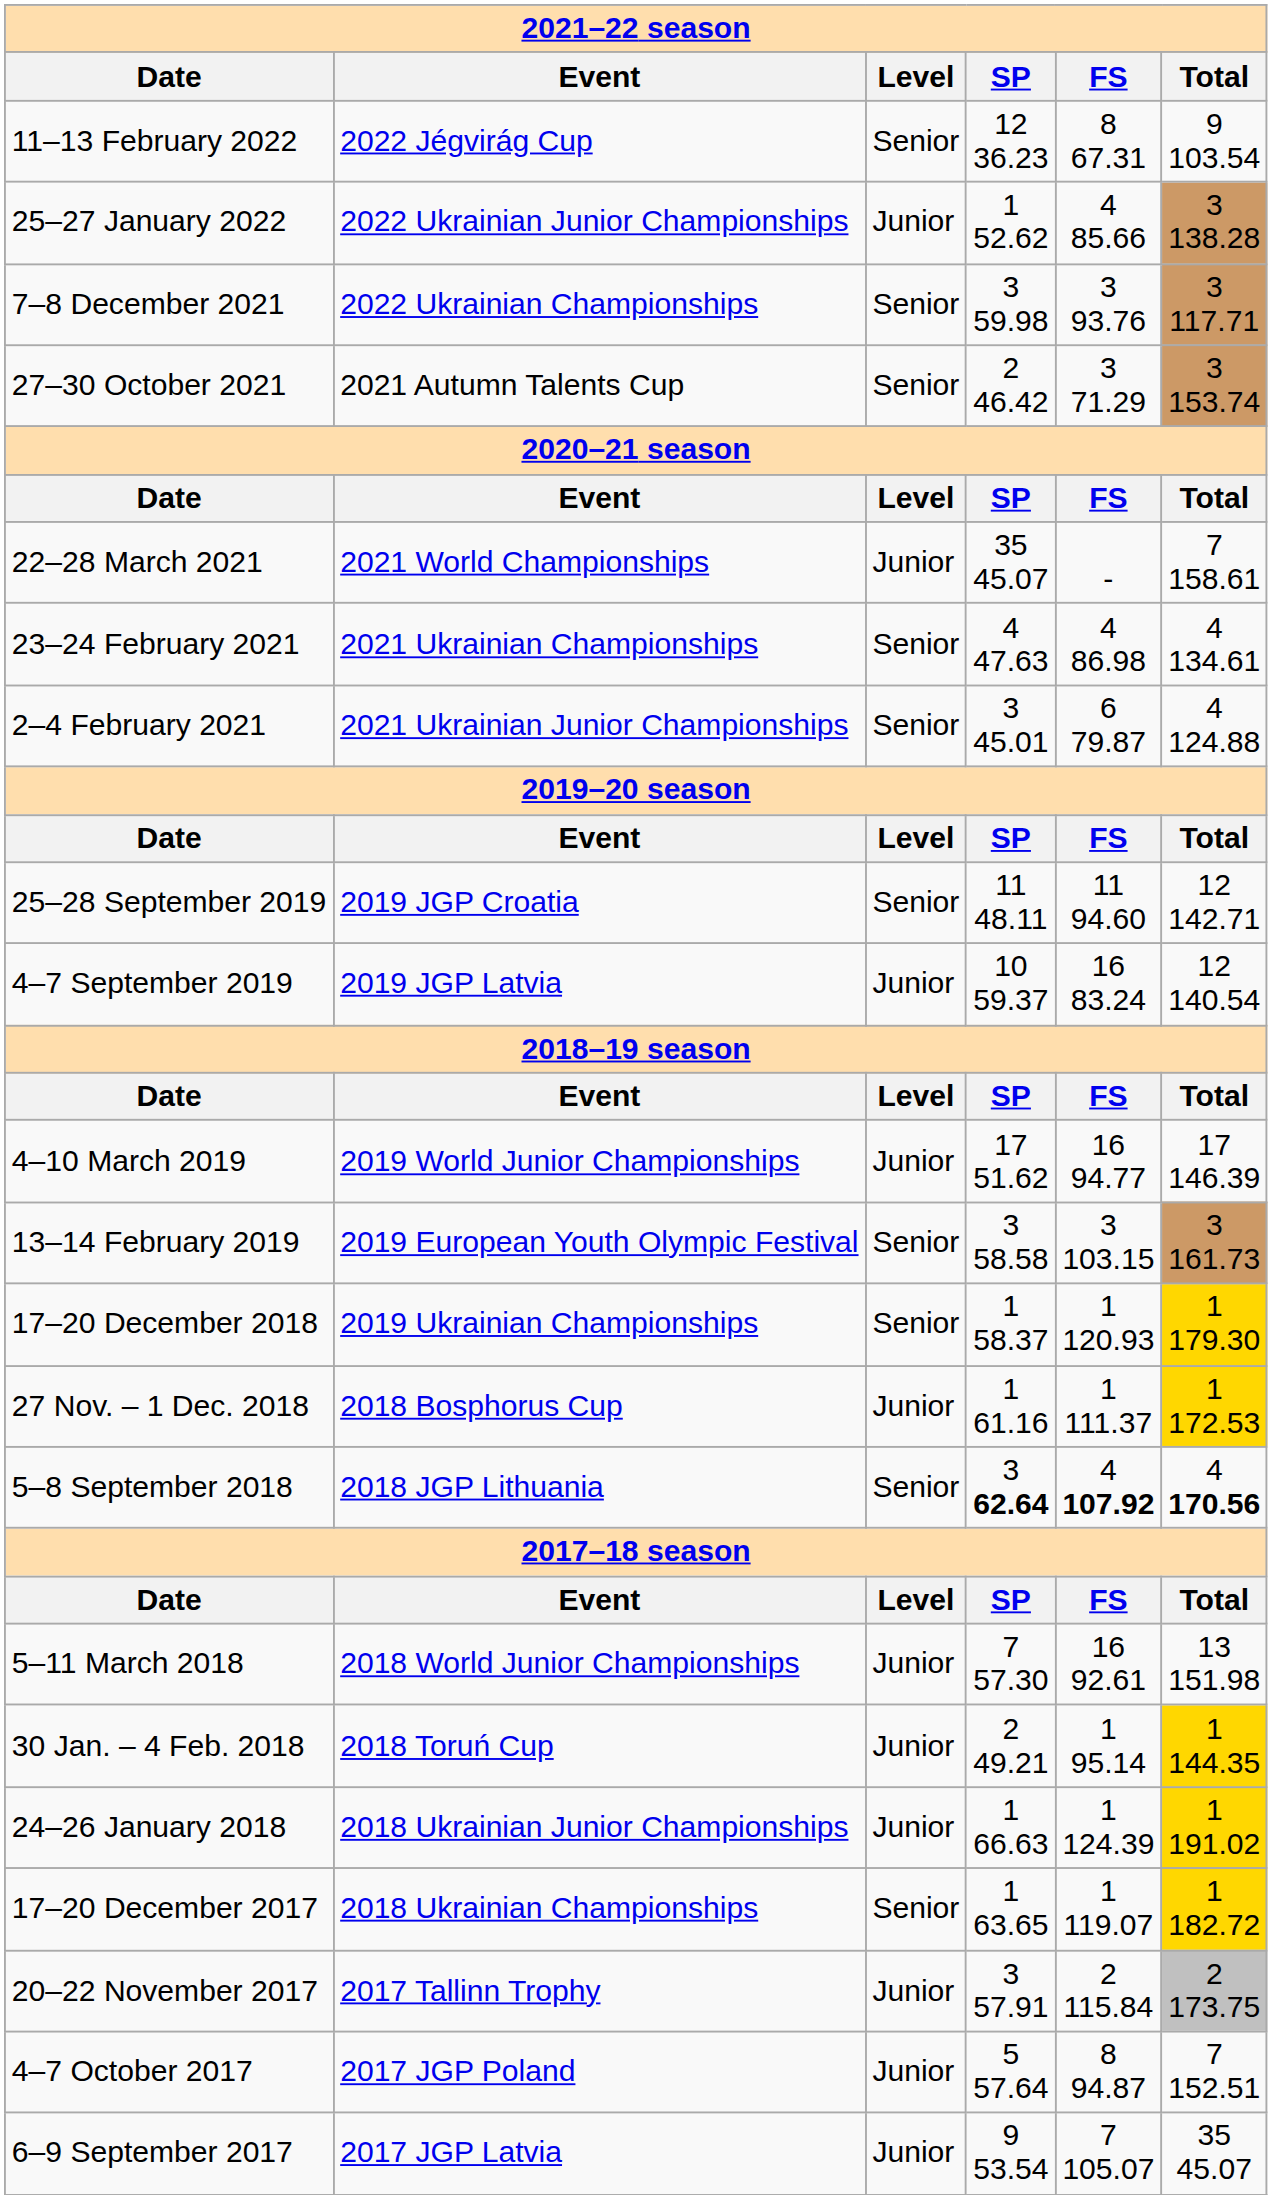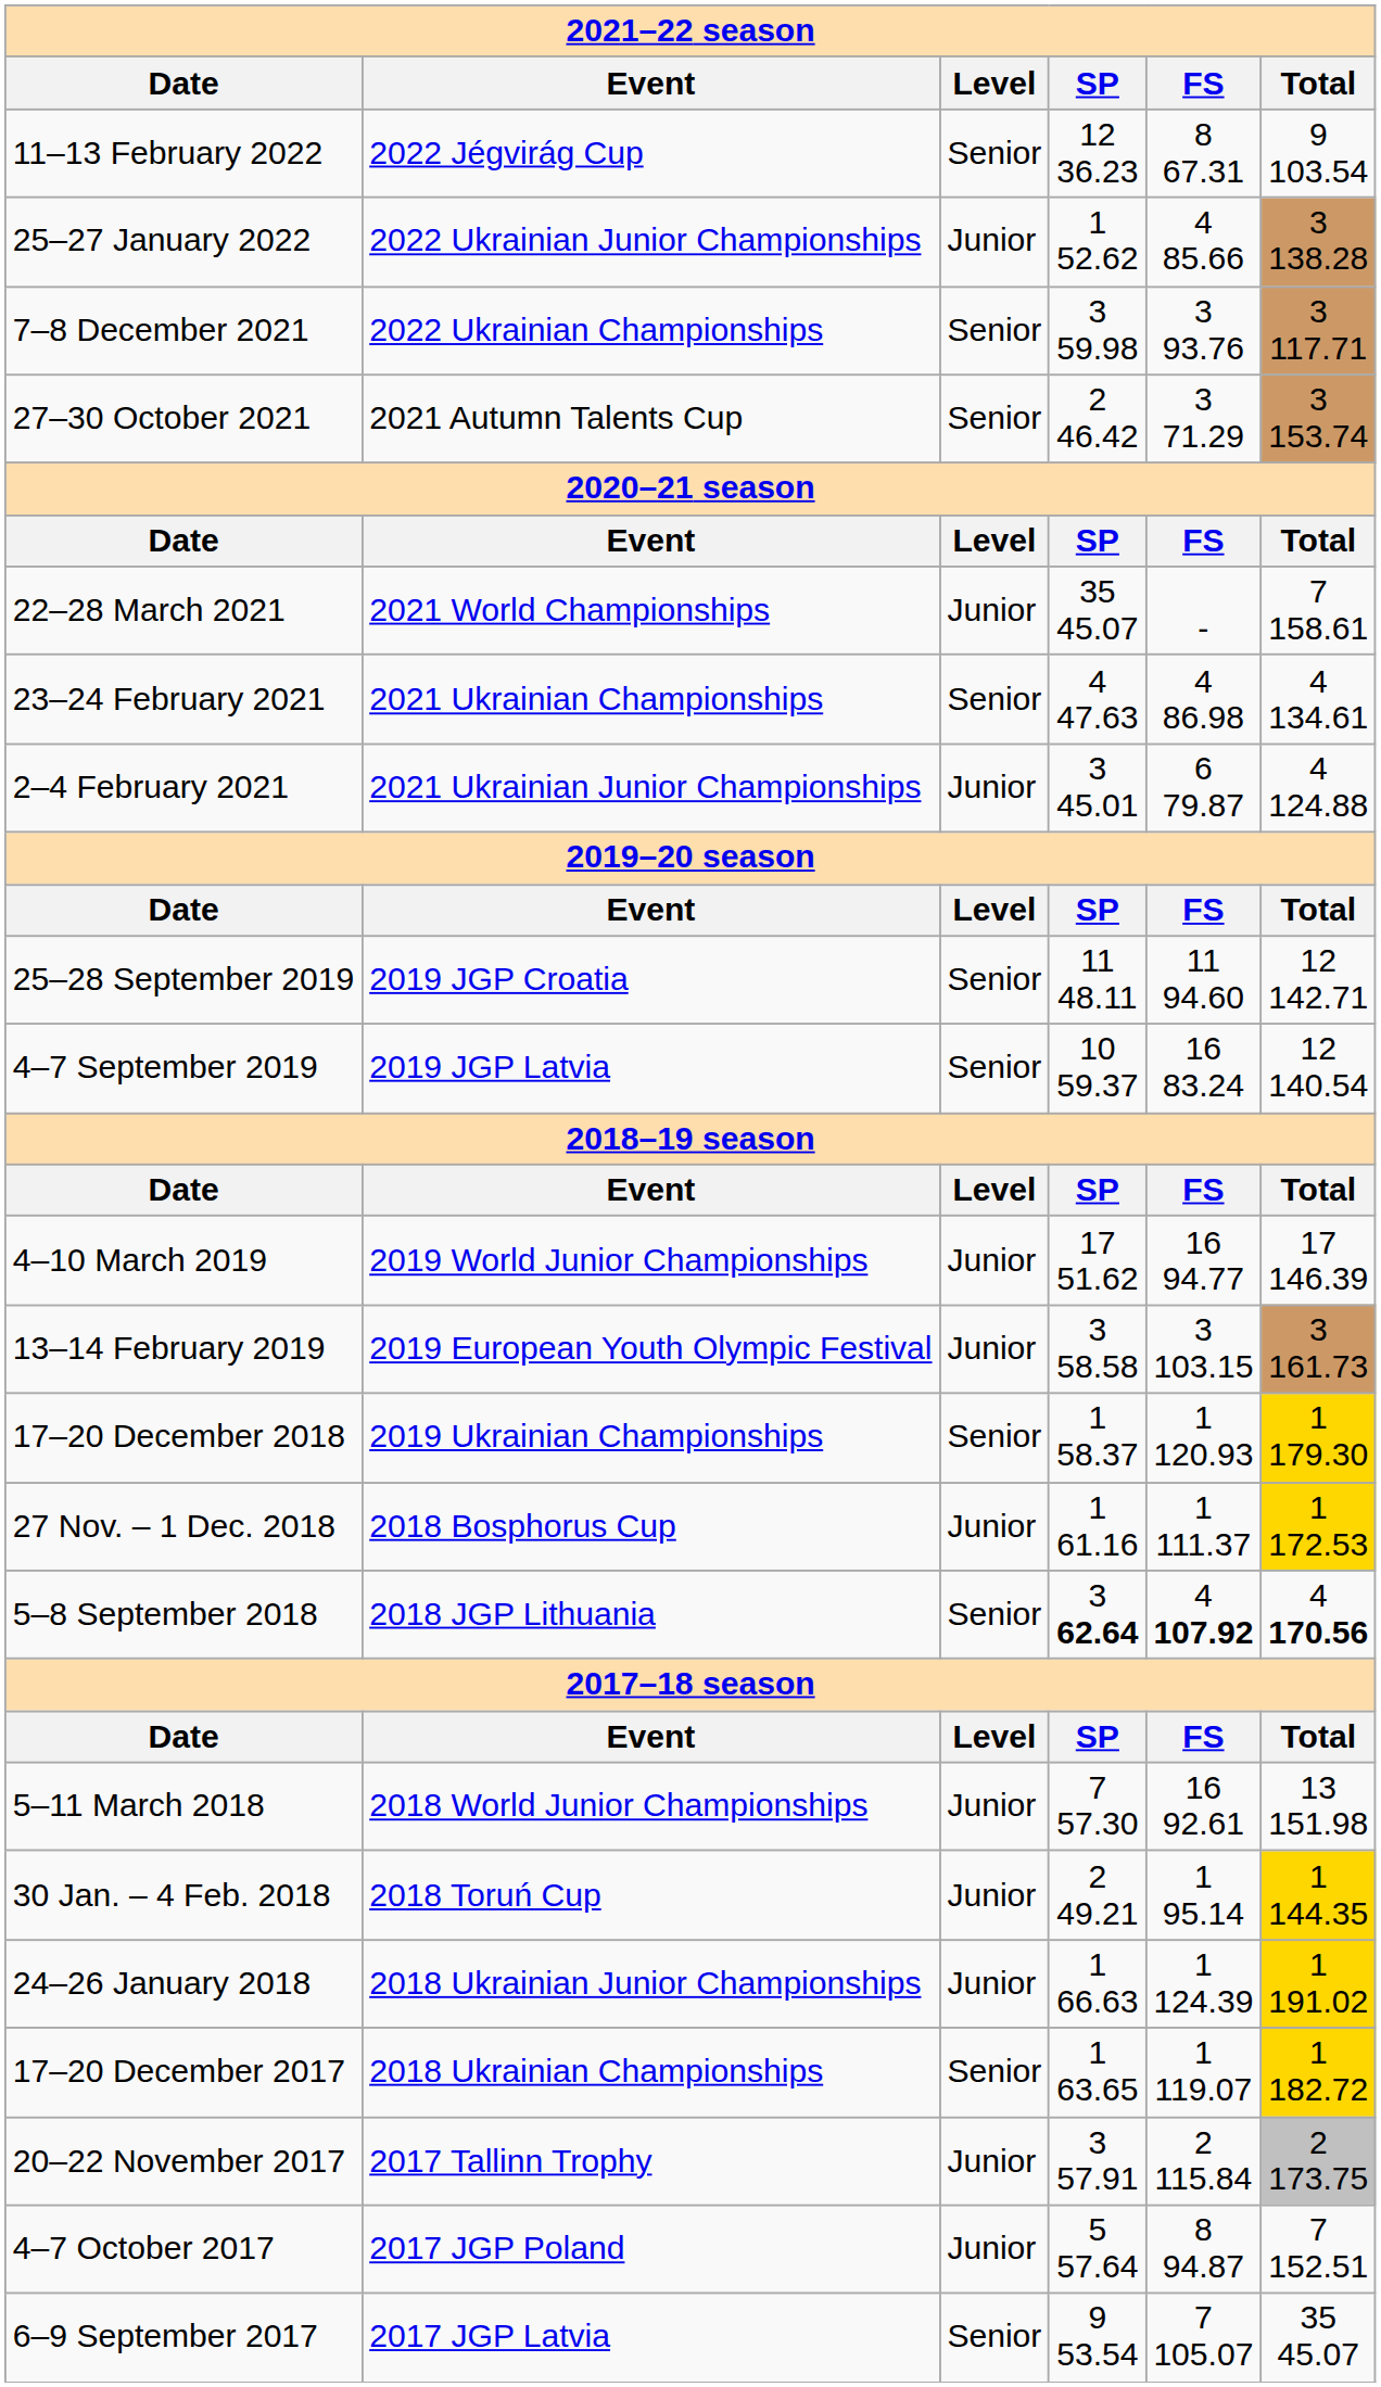 <table class="wikitable">
 <tr>
 <th style="background-color: #ffdead;" colspan=6 align=center><a href='#'><strong>2021–22</strong> season</a></th>
 </tr>
 <tr>
 <th>Date</th>
 <th>Event</th>
 <th>Level</th>
 <th><a href='#'>SP</a></th>
 <th><a href='#'>FS</a></th>
 <th>Total</th>
 </tr>
 <tr>
 <td>11–13 February 2022</td>
 <td><a href='#'>2022 Jégvirág Cup</a></td>
 <td>Senior</td>
 <td align=center>12 <br> 36.23</td>
 <td align=center>8 <br> 67.31</td>
 <td align=center>9 <br> 103.54</td>
 </tr>
 <tr>
 <td>25–27 January 2022</td>
 <td><a href='#'>2022 Ukrainian Junior Championships</a></td>
 <td>Junior</td>
 <td align=center>1 <br> 52.62</td>
 <td align=center>4 <br> 85.66</td>
 <td align=center bgcolor=cc9966>3 <br> 138.28</td>
 </tr>
 <tr>
 <td>7–8 December 2021</td>
 <td><a href='#'>2022 Ukrainian Championships</a></td>
 <td>Senior</td>
 <td align=center>3 <br> 59.98</td>
 <td align=center>3 <br> 93.76</td>
 <td align=center bgcolor=cc9966>3 <br> 117.71</td>
 </tr>
 <tr>
 <td>27–30 October 2021</td>
 <td>2021 Autumn Talents Cup</td>
 <td>Senior</td>
 <td align=center>2 <br> 46.42</td>
 <td align=center>3 <br> 71.29</td>
 <td align=center bgcolor=cc9966>3 <br> 153.74</td>
 </tr>
 <tr>
 <th style="background-color: #ffdead;" colspan=6 align=center><a href='#'><strong>2020–21</strong> season</a></th>
 </tr>
 <tr>
 <th>Date</th>
 <th>Event</th>
 <th>Level</th>
 <th><a href='#'>SP</a></th>
 <th><a href='#'>FS</a></th>
 <th>Total</th>
 </tr>
 <tr>
 <td>22–28 March 2021</td>
 <td><a href='#'>2021 World Championships</a></td>
 <td>Junior</td>
 <td align=center>35 <br> 45.07</td>
 <td align=center><br> -</td>
 <td align=center>7 <br> 158.61</td>
 </tr>
 <tr>
 <td>23–24 February 2021</td>
 <td><a href='#'>2021 Ukrainian Championships</a></td>
 <td>Senior</td>
 <td align=center>4 <br> 47.63</td>
 <td align=center>4 <br> 86.98</td>
 <td align=center>4 <br> 134.61</td>
 </tr>
 <tr>
 <td>2–4 February 2021</td>
 <td><a href='#'>2021 Ukrainian Junior Championships</a></td>
-<td>Senior</td>
+<td>Junior</td>
 <td align=center>3 <br> 45.01</td>
 <td align=center>6 <br> 79.87</td>
 <td align=center>4 <br> 124.88</td>
 </tr>
 <tr>
 <th style="background-color: #ffdead;" colspan=6 align=center><a href='#'><strong>2019–20 season</strong></a></th>
 </tr>
 <tr>
 <th>Date</th>
 <th>Event</th>
 <th>Level</th>
 <th><a href='#'>SP</a></th>
 <th><a href='#'>FS</a></th>
 <th>Total</th>
 </tr>
 <tr>
 <td>25–28 September 2019</td>
 <td><a href='#'>2019 JGP Croatia</a></td>
 <td>Senior</td>
 <td align=center>11 <br> 48.11</td>
 <td align=center>11 <br> 94.60</td>
 <td align=center>12 <br> 142.71</td>
 </tr>
 <tr>
 <td>4–7 September 2019</td>
 <td><a href='#'>2019 JGP Latvia</a></td>
-<td>Junior</td>
+<td>Senior</td>
 <td align=center>10 <br> 59.37</td>
 <td align=center>16 <br> 83.24</td>
 <td align=center>12 <br> 140.54</td>
 </tr>
 <tr>
 <th style="background-color: #ffdead;" colspan=6 align=center><a href='#'><strong>2018–19 season</strong></a></th>
 </tr>
 <tr>
 <th>Date</th>
 <th>Event</th>
 <th>Level</th>
 <th><a href='#'>SP</a></th>
 <th><a href='#'>FS</a></th>
 <th>Total</th>
 </tr>
 <tr>
 <td>4–10 March 2019</td>
 <td><a href='#'>2019 World Junior Championships</a></td>
 <td>Junior</td>
 <td align=center>17 <br> 51.62</td>
 <td align=center>16 <br> 94.77</td>
 <td align=center>17 <br> 146.39</td>
 </tr>
 <tr>
 <td>13–14 February 2019</td>
 <td><a href='#'>2019 European Youth Olympic Festival</a></td>
-<td>Senior</td>
+<td>Junior</td>
 <td align=center>3 <br> 58.58</td>
 <td align=center>3 <br> 103.15</td>
 <td align=center bgcolor=cc9966>3 <br> 161.73</td>
 </tr>
 <tr>
 <td>17–20 December 2018</td>
 <td><a href='#'>2019 Ukrainian Championships</a></td>
 <td>Senior</td>
 <td align=center>1 <br> 58.37</td>
 <td align=center>1 <br> 120.93</td>
 <td align=center bgcolor=gold>1 <br> 179.30</td>
 </tr>
 <tr>
 <td>27 Nov. – 1 Dec. 2018</td>
 <td><a href='#'>2018 Bosphorus Cup</a></td>
 <td>Junior</td>
 <td align=center>1 <br> 61.16</td>
 <td align=center>1 <br> 111.37</td>
 <td align=center bgcolor=gold>1 <br> 172.53</td>
 </tr>
 <tr>
 <td>5–8 September 2018</td>
 <td><a href='#'>2018 JGP Lithuania</a></td>
 <td>Senior</td>
 <td align=center>3 <br> <strong>62.64</strong></td>
 <td align=center>4 <br> <strong>107.92</strong></td>
 <td align=center>4 <br> <strong>170.56</strong></td>
 </tr>
 <tr>
 <td style="background-color: #ffdead; " colspan=8 align=center><a href='#'><strong>2017–18 season</strong></a></td>
 </tr>
 <tr>
 <th>Date</th>
 <th>Event</th>
 <th>Level</th>
 <th><a href='#'>SP</a></th>
 <th><a href='#'>FS</a></th>
 <th>Total</th>
 </tr>
 <tr>
 <td>5–11 March 2018</td>
 <td><a href='#'>2018 World Junior Championships</a></td>
 <td>Junior</td>
 <td align=center>7 <br> 57.30</td>
 <td align=center>16 <br> 92.61</td>
 <td align=center>13 <br> 151.98</td>
 </tr>
 <tr>
 <td>30 Jan. – 4 Feb. 2018</td>
 <td><a href='#'>2018 Toruń Cup</a></td>
 <td>Junior</td>
 <td align=center>2 <br> 49.21</td>
 <td align=center>1 <br> 95.14</td>
 <td align=center bgcolor=gold>1 <br> 144.35</td>
 </tr>
 <tr>
 <td>24–26 January 2018</td>
 <td><a href='#'>2018 Ukrainian Junior Championships</a></td>
 <td>Junior</td>
 <td align=center>1 <br> 66.63</td>
 <td align=center>1 <br> 124.39</td>
 <td align=center bgcolor=gold>1 <br> 191.02</td>
 </tr>
 <tr>
 <td>17–20 December 2017</td>
 <td><a href='#'>2018 Ukrainian Championships</a></td>
 <td>Senior</td>
 <td align=center>1 <br> 63.65</td>
 <td align=center>1 <br> 119.07</td>
 <td align=center bgcolor=gold>1 <br> 182.72</td>
 </tr>
 <tr>
 <td>20–22 November 2017</td>
 <td><a href='#'>2017 Tallinn Trophy</a></td>
 <td>Junior</td>
 <td align=center>3 <br> 57.91</td>
 <td align=center>2 <br> 115.84</td>
 <td align=center bgcolor=silver>2 <br> 173.75</td>
 </tr>
 <tr>
 <td>4–7 October 2017</td>
 <td><a href='#'>2017 JGP Poland</a></td>
 <td>Junior</td>
 <td align=center>5 <br> 57.64</td>
 <td align=center>8 <br> 94.87</td>
 <td align=center>7 <br> 152.51</td>
 </tr>
 <tr>
 <td>6–9 September 2017</td>
 <td><a href='#'>2017 JGP Latvia</a></td>
-<td>Junior</td>
+<td>Senior</td>
 <td align=center>9 <br> 53.54</td>
 <td align=center>7 <br> 105.07</td>
 <td align=center>35 <br> 45.07</td>
 </tr>
 <tr>
 </tr>
 </table>
